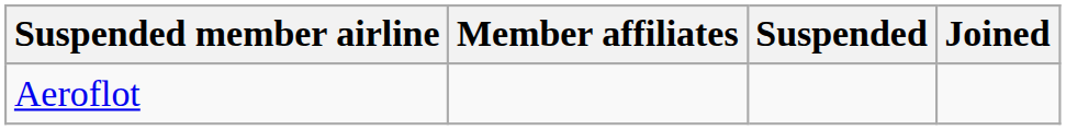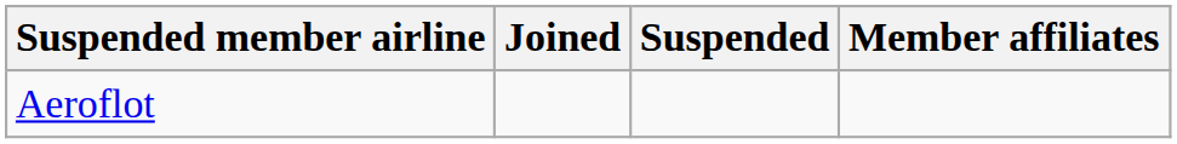 <table class="wikitable toccolours">
 <tr>
 <th>Suspended member airline</th>
+<th>Joined</th>
+<th>Suspended</th>
 <th>Member affiliates</th>
-<th>Suspended</th>
-<th>Joined</th>
 </tr>
 <tr>
 <td> <a href='#'>Aeroflot</a></td>
-<td></td>
 <td align=center></td>
 <td align=center></td>
+<td></td>
 </tr>
 </table>
